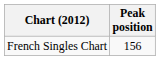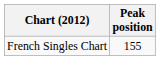 <table class="wikitable">
 <tr>
 <th>Chart (2012)</th>
 <th>Peak<br>position</th>
 </tr>
 <tr>
 <td>French Singles Chart</td>
-<td style="text-align:center;">156</td>
+<td style="text-align:center;">155</td>
 </tr>
 </table>
